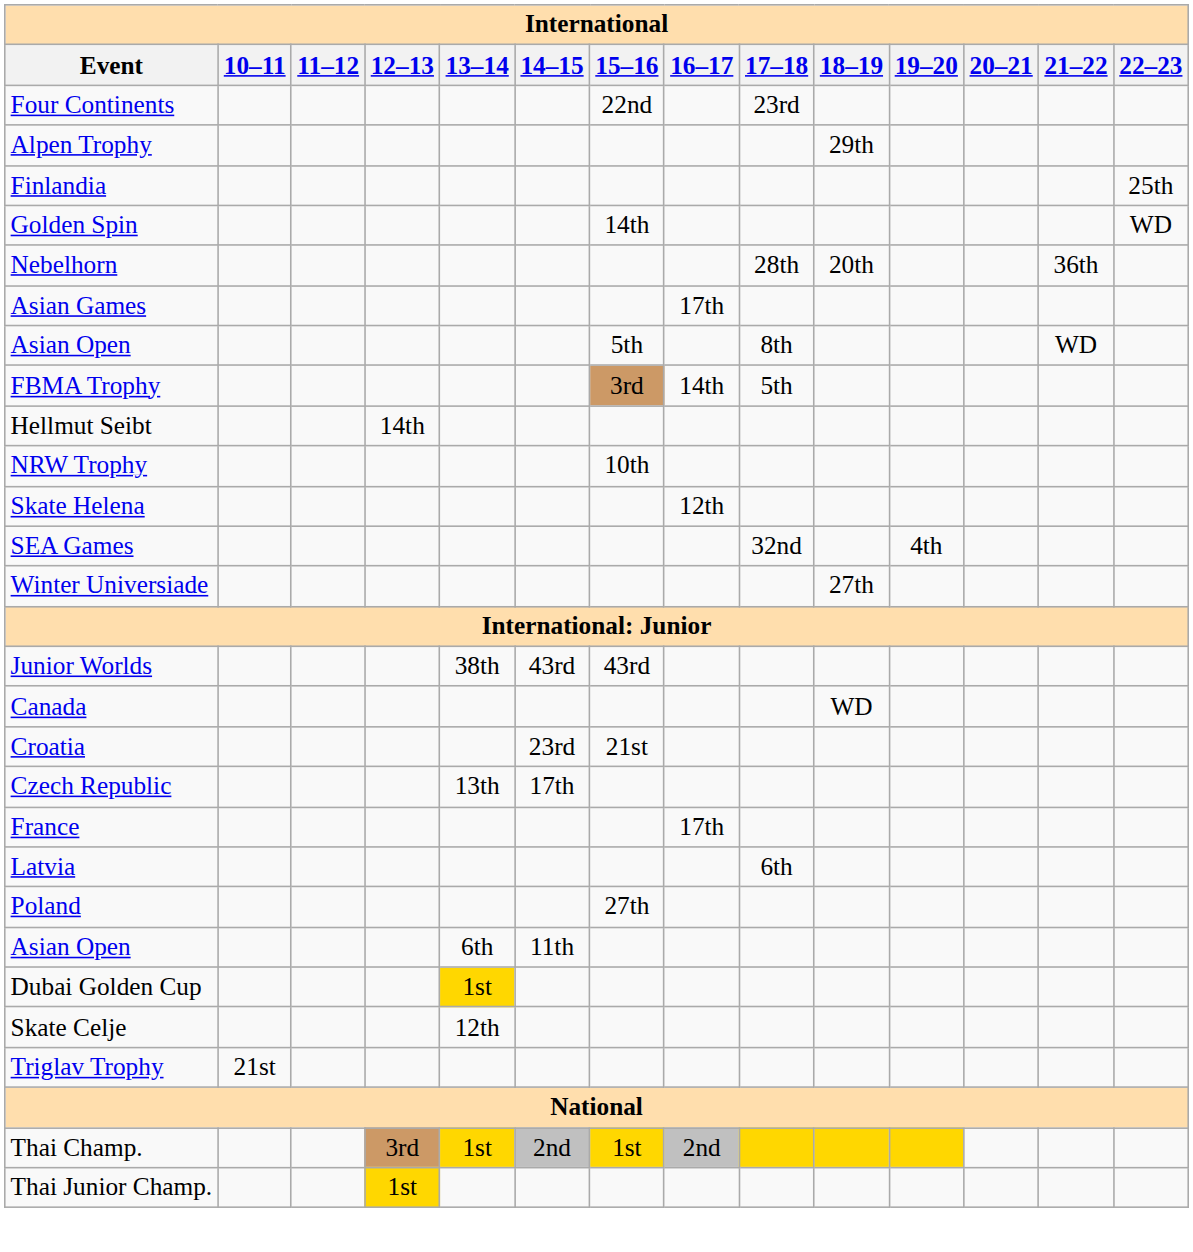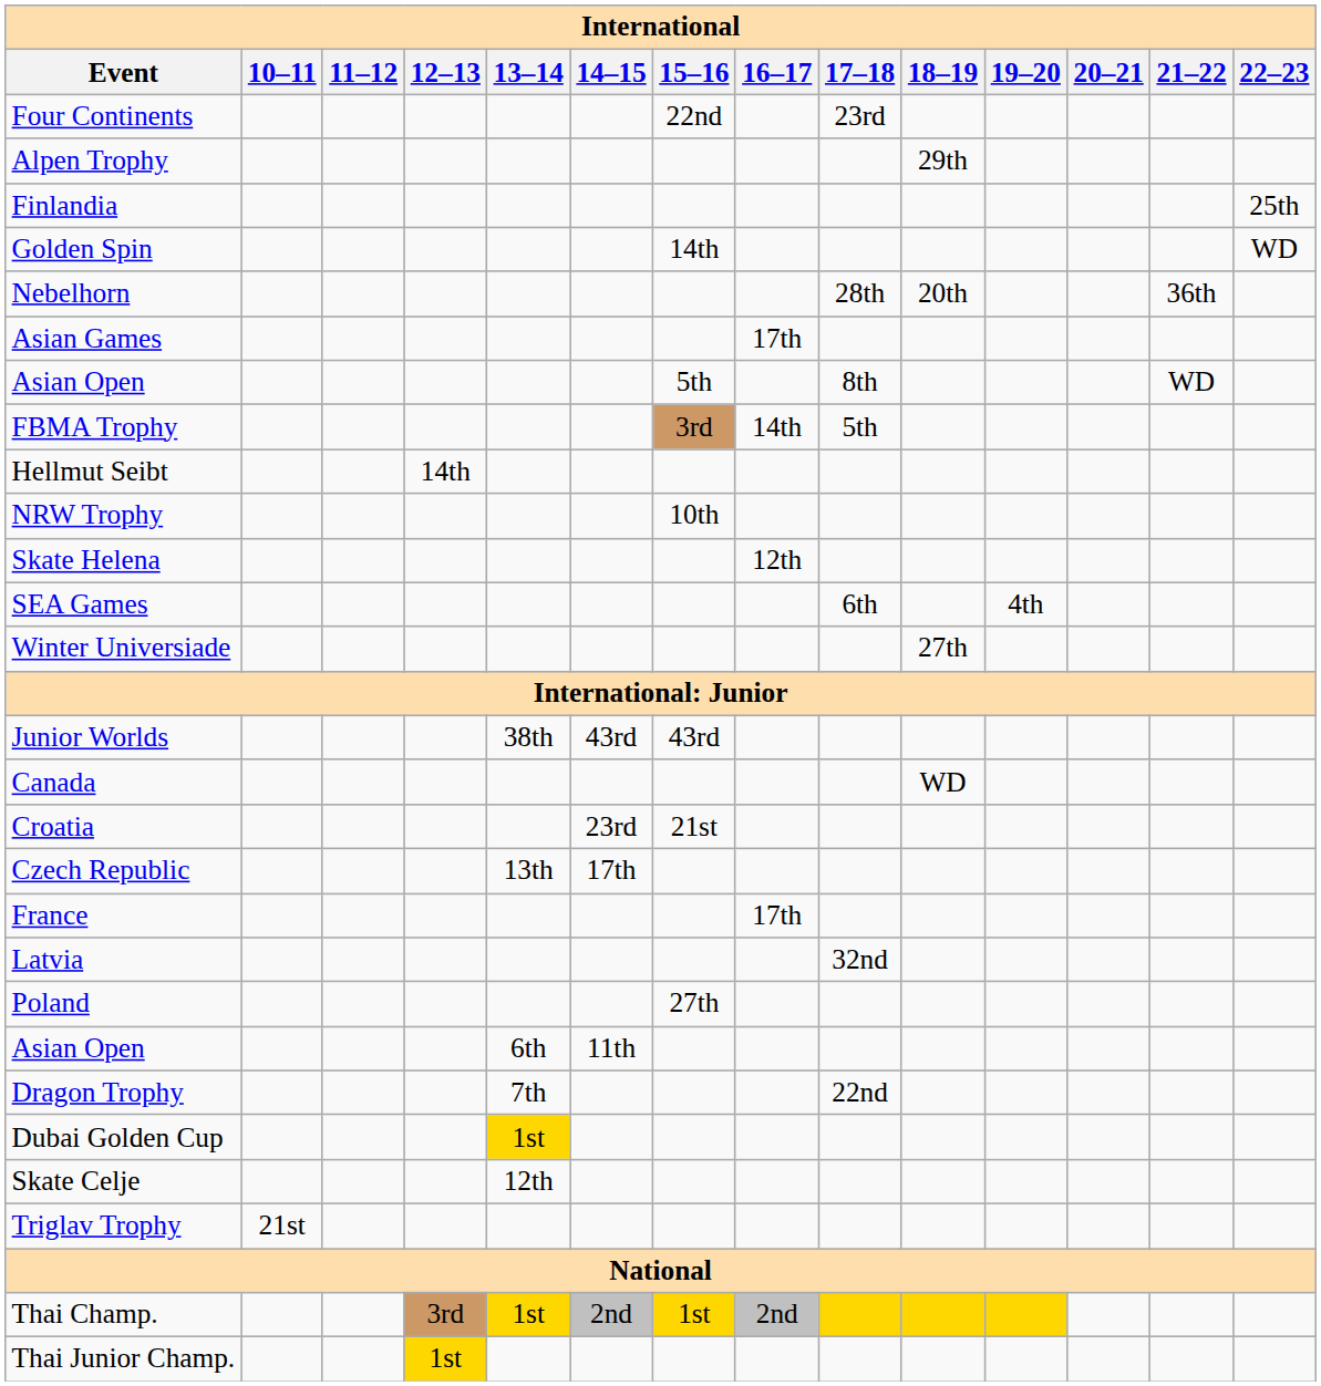 <table class="wikitable" style="text-align:center">
 <tr>
 <th style="background-color: #ffdead; " colspan=14 align=center>International</th>
 </tr>
 <tr>
 <th>Event</th>
 <th><a href='#'>10–11</a></th>
 <th><a href='#'>11–12</a></th>
 <th><a href='#'>12–13</a></th>
 <th><a href='#'>13–14</a></th>
 <th><a href='#'>14–15</a></th>
 <th><a href='#'>15–16</a></th>
 <th><a href='#'>16–17</a></th>
 <th><a href='#'>17–18</a></th>
 <th><a href='#'>18–19</a></th>
 <th><a href='#'>19–20</a></th>
 <th><a href='#'>20–21</a></th>
 <th><a href='#'>21–22</a></th>
 <th><a href='#'>22–23</a></th>
 </tr>
 <tr>
 <td align=left><a href='#'>Four Continents</a></td>
 <td></td>
 <td></td>
 <td></td>
 <td></td>
 <td></td>
 <td>22nd</td>
 <td></td>
 <td>23rd</td>
 <td></td>
 <td></td>
 <td></td>
 <td></td>
 <td></td>
 </tr>
 <tr>
 <td align=left> <a href='#'>Alpen Trophy</a></td>
 <td></td>
 <td></td>
 <td></td>
 <td></td>
 <td></td>
 <td></td>
 <td></td>
 <td></td>
 <td>29th</td>
 <td></td>
 <td></td>
 <td></td>
 <td></td>
 </tr>
 <tr>
 <td align=left> <a href='#'>Finlandia</a></td>
 <td></td>
 <td></td>
 <td></td>
 <td></td>
 <td></td>
 <td></td>
 <td></td>
 <td></td>
 <td></td>
 <td></td>
 <td></td>
 <td></td>
 <td>25th</td>
 </tr>
 <tr>
 <td align=left> <a href='#'>Golden Spin</a></td>
 <td></td>
 <td></td>
 <td></td>
 <td></td>
 <td></td>
 <td>14th</td>
 <td></td>
 <td></td>
 <td></td>
 <td></td>
 <td></td>
 <td></td>
 <td>WD</td>
 </tr>
 <tr>
 <td align=left> <a href='#'>Nebelhorn</a></td>
 <td></td>
 <td></td>
 <td></td>
 <td></td>
 <td></td>
 <td></td>
 <td></td>
 <td>28th</td>
 <td>20th</td>
 <td></td>
 <td></td>
 <td>36th</td>
 <td></td>
 </tr>
 <tr>
 <td align=left><a href='#'>Asian Games</a></td>
 <td></td>
 <td></td>
 <td></td>
 <td></td>
 <td></td>
 <td></td>
 <td>17th</td>
 <td></td>
 <td></td>
 <td></td>
 <td></td>
 <td></td>
 <td></td>
 </tr>
 <tr>
 <td align=left><a href='#'>Asian Open</a></td>
 <td></td>
 <td></td>
 <td></td>
 <td></td>
 <td></td>
 <td>5th</td>
 <td></td>
 <td>8th</td>
 <td></td>
 <td></td>
 <td></td>
 <td>WD</td>
 <td></td>
 </tr>
 <tr>
 <td align=left><a href='#'>FBMA Trophy</a></td>
 <td></td>
 <td></td>
 <td></td>
 <td></td>
 <td></td>
 <td bgcolor=cc9966>3rd</td>
 <td>14th</td>
 <td>5th</td>
 <td></td>
 <td></td>
 <td></td>
 <td></td>
 <td></td>
 </tr>
 <tr>
 <td align=left>Hellmut Seibt</td>
 <td></td>
 <td></td>
 <td>14th</td>
 <td></td>
 <td></td>
 <td></td>
 <td></td>
 <td></td>
 <td></td>
 <td></td>
 <td></td>
 <td></td>
 <td></td>
 </tr>
 <tr>
 <td align=left><a href='#'>NRW Trophy</a></td>
 <td></td>
 <td></td>
 <td></td>
 <td></td>
 <td></td>
 <td>10th</td>
 <td></td>
 <td></td>
 <td></td>
 <td></td>
 <td></td>
 <td></td>
 <td></td>
 </tr>
 <tr>
 <td align=left><a href='#'>Skate Helena</a></td>
 <td></td>
 <td></td>
 <td></td>
 <td></td>
 <td></td>
 <td></td>
 <td>12th</td>
 <td></td>
 <td></td>
 <td></td>
 <td></td>
 <td></td>
 <td></td>
 </tr>
 <tr>
 <td align=left><a href='#'>SEA Games</a></td>
 <td></td>
 <td></td>
 <td></td>
 <td></td>
 <td></td>
 <td></td>
 <td></td>
-<td>32nd</td>
+<td>6th</td>
 <td></td>
 <td>4th</td>
 <td></td>
 <td></td>
 <td></td>
 </tr>
 <tr>
 <td align=left><a href='#'>Winter Universiade</a></td>
 <td></td>
 <td></td>
 <td></td>
 <td></td>
 <td></td>
 <td></td>
 <td></td>
 <td></td>
 <td>27th</td>
 <td></td>
 <td></td>
 <td></td>
 <td></td>
 </tr>
 <tr>
 <th style="background-color: #ffdead; " colspan=14 align=center>International: Junior</th>
 </tr>
 <tr>
 <td align=left><a href='#'>Junior Worlds</a></td>
 <td></td>
 <td></td>
 <td></td>
 <td>38th</td>
 <td>43rd</td>
 <td>43rd</td>
 <td></td>
 <td></td>
 <td></td>
 <td></td>
 <td></td>
 <td></td>
 <td></td>
 </tr>
 <tr>
 <td align=left> <a href='#'>Canada</a></td>
 <td></td>
 <td></td>
 <td></td>
 <td></td>
 <td></td>
 <td></td>
 <td></td>
 <td></td>
 <td>WD</td>
 <td></td>
 <td></td>
 <td></td>
 <td></td>
 </tr>
 <tr>
 <td align=left> <a href='#'>Croatia</a></td>
 <td></td>
 <td></td>
 <td></td>
 <td></td>
 <td>23rd</td>
 <td>21st</td>
 <td></td>
 <td></td>
 <td></td>
 <td></td>
 <td></td>
 <td></td>
 <td></td>
 </tr>
 <tr>
 <td align=left> <a href='#'>Czech Republic</a></td>
 <td></td>
 <td></td>
 <td></td>
 <td>13th</td>
 <td>17th</td>
 <td></td>
 <td></td>
 <td></td>
 <td></td>
 <td></td>
 <td></td>
 <td></td>
 <td></td>
 </tr>
 <tr>
 <td align=left> <a href='#'>France</a></td>
 <td></td>
 <td></td>
 <td></td>
 <td></td>
 <td></td>
 <td></td>
 <td>17th</td>
 <td></td>
 <td></td>
 <td></td>
 <td></td>
 <td></td>
 <td></td>
 </tr>
 <tr>
 <td align=left> <a href='#'>Latvia</a></td>
 <td></td>
 <td></td>
 <td></td>
 <td></td>
 <td></td>
 <td></td>
 <td></td>
-<td>6th</td>
+<td>32nd</td>
 <td></td>
 <td></td>
 <td></td>
 <td></td>
 <td></td>
 </tr>
 <tr>
 <td align=left> <a href='#'>Poland</a></td>
 <td></td>
 <td></td>
 <td></td>
 <td></td>
 <td></td>
 <td>27th</td>
 <td></td>
 <td></td>
 <td></td>
 <td></td>
 <td></td>
 <td></td>
 <td></td>
 </tr>
 <tr>
 <td align=left><a href='#'>Asian Open</a></td>
 <td></td>
 <td></td>
 <td></td>
 <td>6th</td>
 <td>11th</td>
 <td></td>
 <td></td>
 <td></td>
+<td></td>
+<td></td>
+<td></td>
+<td></td>
+<td></td>
+</tr>
+<tr>
+<td align=left><a href='#'>Dragon Trophy</a></td>
+<td></td>
+<td></td>
+<td></td>
+<td>7th</td>
+<td></td>
+<td></td>
+<td></td>
+<td>22nd</td>
 <td></td>
 <td></td>
 <td></td>
 <td></td>
 <td></td>
 </tr>
 <tr>
 <td align=left>Dubai Golden Cup</td>
 <td></td>
 <td></td>
 <td></td>
 <td bgcolor=gold>1st</td>
 <td></td>
 <td></td>
 <td></td>
 <td></td>
 <td></td>
 <td></td>
 <td></td>
 <td></td>
 <td></td>
 </tr>
 <tr>
 <td align=left>Skate Celje</td>
 <td></td>
 <td></td>
 <td></td>
 <td>12th</td>
 <td></td>
 <td></td>
 <td></td>
 <td></td>
 <td></td>
 <td></td>
 <td></td>
 <td></td>
 <td></td>
 </tr>
 <tr>
 <td align=left><a href='#'>Triglav Trophy</a></td>
 <td>21st</td>
 <td></td>
 <td></td>
 <td></td>
 <td></td>
 <td></td>
 <td></td>
 <td></td>
 <td></td>
 <td></td>
 <td></td>
 <td></td>
 <td></td>
 </tr>
 <tr>
 <th style="background-color: #ffdead; " colspan=14 align=center>National</th>
 </tr>
 <tr>
 <td align=left>Thai Champ.</td>
 <td></td>
 <td></td>
 <td bgcolor=cc9966>3rd</td>
 <td bgcolor=gold>1st</td>
 <td bgcolor=silver>2nd</td>
 <td bgcolor=gold>1st</td>
 <td bgcolor=silver>2nd</td>
 <td bgcolor=gold></td>
 <td bgcolor=gold></td>
 <td bgcolor=gold></td>
 <td></td>
 <td></td>
 <td></td>
 </tr>
 <tr>
 <td align=left>Thai Junior Champ.</td>
 <td></td>
 <td></td>
 <td bgcolor=gold>1st</td>
 <td></td>
 <td></td>
 <td></td>
 <td></td>
 <td></td>
 <td></td>
 <td></td>
 <td></td>
 <td></td>
 <td></td>
 </tr>
 </table>
